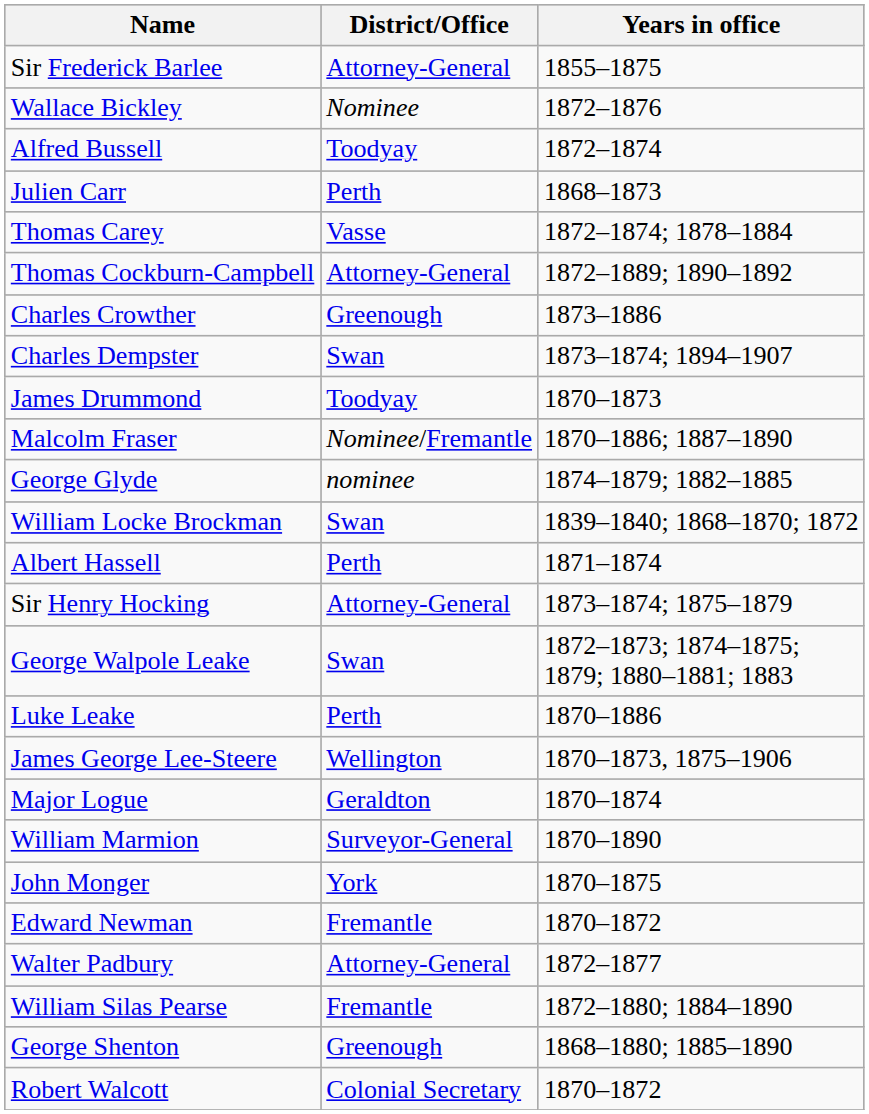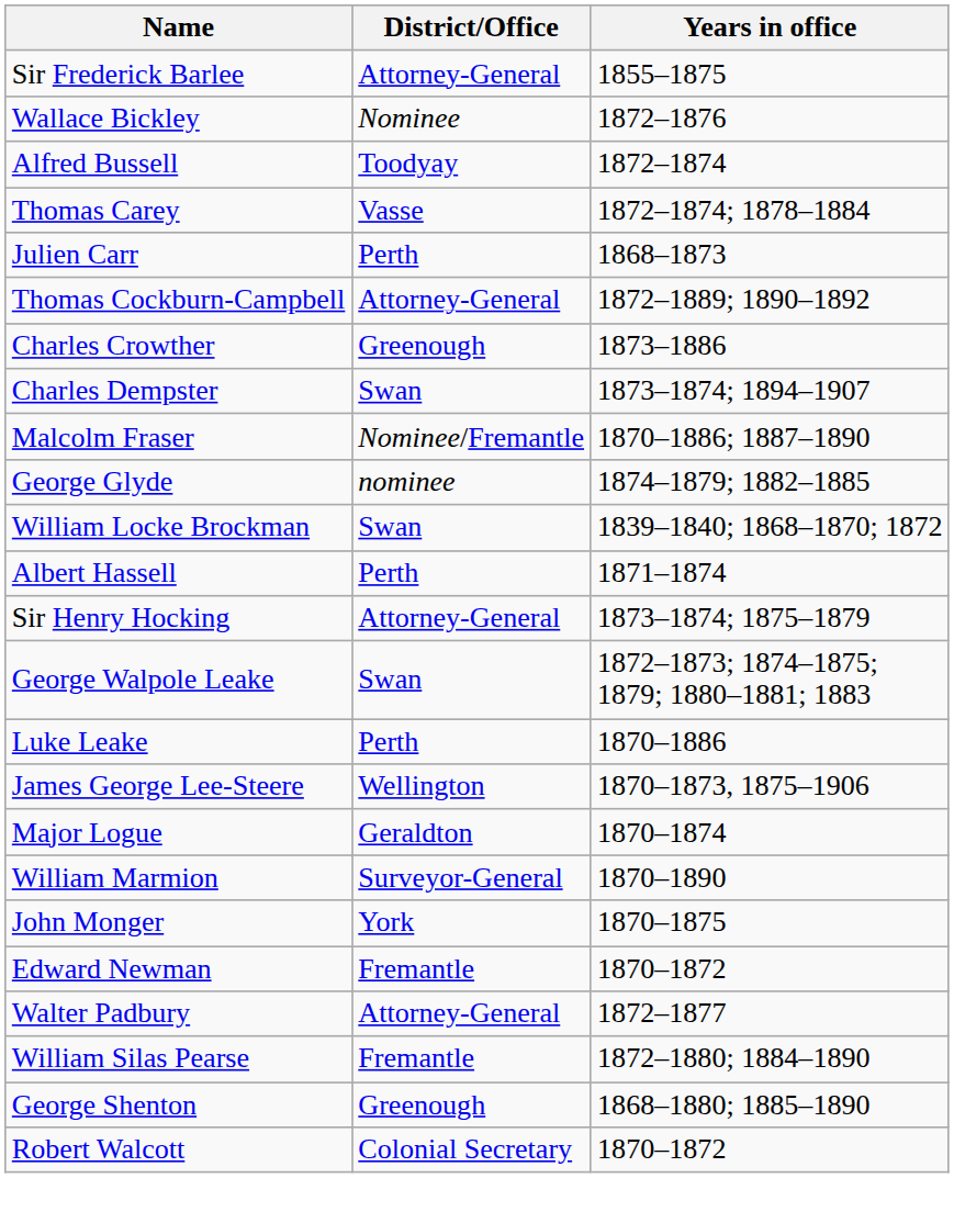 <table class="wikitable sortable">
 <tr>
 <th><strong>Name</strong></th>
 <th><strong>District/Office</strong></th>
 <th><strong>Years in office</strong></th>
 </tr>
 <tr>
 <td>Sir <a href='#'>Frederick Barlee</a></td>
 <td><a href='#'>Attorney-General</a></td>
 <td>1855–1875</td>
 </tr>
 <tr>
 <td><a href='#'>Wallace Bickley</a></td>
 <td><em>Nominee</em></td>
 <td>1872–1876</td>
 </tr>
 <tr>
 <td><a href='#'>Alfred Bussell</a></td>
 <td><a href='#'>Toodyay</a></td>
 <td>1872–1874</td>
 </tr>
 <tr>
+<td><a href='#'>Thomas Carey</a></td>
+<td><a href='#'>Vasse</a></td>
+<td>1872–1874; 1878–1884</td>
+</tr>
+<tr>
 <td><a href='#'>Julien Carr</a></td>
 <td><a href='#'>Perth</a></td>
 <td>1868–1873</td>
-</tr>
-<tr>
-<td><a href='#'>Thomas Carey</a></td>
-<td><a href='#'>Vasse</a></td>
-<td>1872–1874; 1878–1884</td>
 </tr>
 <tr>
 <td><a href='#'>Thomas Cockburn-Campbell</a></td>
 <td><a href='#'>Attorney-General</a></td>
 <td>1872–1889; 1890–1892</td>
 </tr>
 <tr>
 <td><a href='#'>Charles Crowther</a></td>
 <td><a href='#'>Greenough</a></td>
 <td>1873–1886</td>
 </tr>
 <tr>
 <td><a href='#'>Charles Dempster</a></td>
 <td><a href='#'>Swan</a></td>
 <td>1873–1874; 1894–1907</td>
-</tr>
-<tr>
-<td><a href='#'>James Drummond</a></td>
-<td><a href='#'>Toodyay</a></td>
-<td>1870–1873</td>
 </tr>
 <tr>
 <td><a href='#'>Malcolm Fraser</a></td>
 <td><em>Nominee</em>/<a href='#'>Fremantle</a></td>
 <td>1870–1886; 1887–1890</td>
 </tr>
 <tr>
 <td><a href='#'>George Glyde</a></td>
 <td><em>nominee</em></td>
 <td>1874–1879; 1882–1885</td>
 </tr>
 <tr>
 <td><a href='#'>William Locke Brockman</a></td>
 <td><a href='#'>Swan</a></td>
 <td>1839–1840; 1868–1870; 1872</td>
 </tr>
 <tr>
 <td><a href='#'>Albert Hassell</a></td>
 <td><a href='#'>Perth</a></td>
 <td>1871–1874</td>
 </tr>
 <tr>
 <td>Sir <a href='#'>Henry Hocking</a></td>
 <td><a href='#'>Attorney-General</a></td>
 <td>1873–1874; 1875–1879</td>
 </tr>
 <tr>
 <td><a href='#'>George Walpole Leake</a></td>
 <td><a href='#'>Swan</a></td>
 <td>1872–1873; 1874–1875;<br>1879; 1880–1881; 1883</td>
 </tr>
 <tr>
 <td><a href='#'>Luke Leake</a></td>
 <td><a href='#'>Perth</a></td>
 <td>1870–1886</td>
 </tr>
 <tr>
 <td><a href='#'>James George Lee-Steere</a></td>
 <td><a href='#'>Wellington</a></td>
 <td>1870–1873, 1875–1906</td>
 </tr>
 <tr>
 <td><a href='#'>Major Logue</a></td>
 <td><a href='#'>Geraldton</a></td>
 <td>1870–1874</td>
 </tr>
 <tr>
 <td><a href='#'>William Marmion</a></td>
 <td><a href='#'>Surveyor-General</a></td>
 <td>1870–1890</td>
 </tr>
 <tr>
 <td><a href='#'>John Monger</a></td>
 <td><a href='#'>York</a></td>
 <td>1870–1875</td>
 </tr>
 <tr>
 <td><a href='#'>Edward Newman</a></td>
 <td><a href='#'>Fremantle</a></td>
 <td>1870–1872</td>
 </tr>
 <tr>
 <td><a href='#'>Walter Padbury</a></td>
 <td><a href='#'>Attorney-General</a></td>
 <td>1872–1877</td>
 </tr>
 <tr>
 <td><a href='#'>William Silas Pearse</a></td>
 <td><a href='#'>Fremantle</a></td>
 <td>1872–1880; 1884–1890</td>
 </tr>
 <tr>
 <td><a href='#'>George Shenton</a></td>
 <td><a href='#'>Greenough</a></td>
 <td>1868–1880; 1885–1890</td>
 </tr>
 <tr>
 <td><a href='#'>Robert Walcott</a></td>
 <td><a href='#'>Colonial Secretary</a></td>
 <td>1870–1872</td>
 </tr>
 </table>
